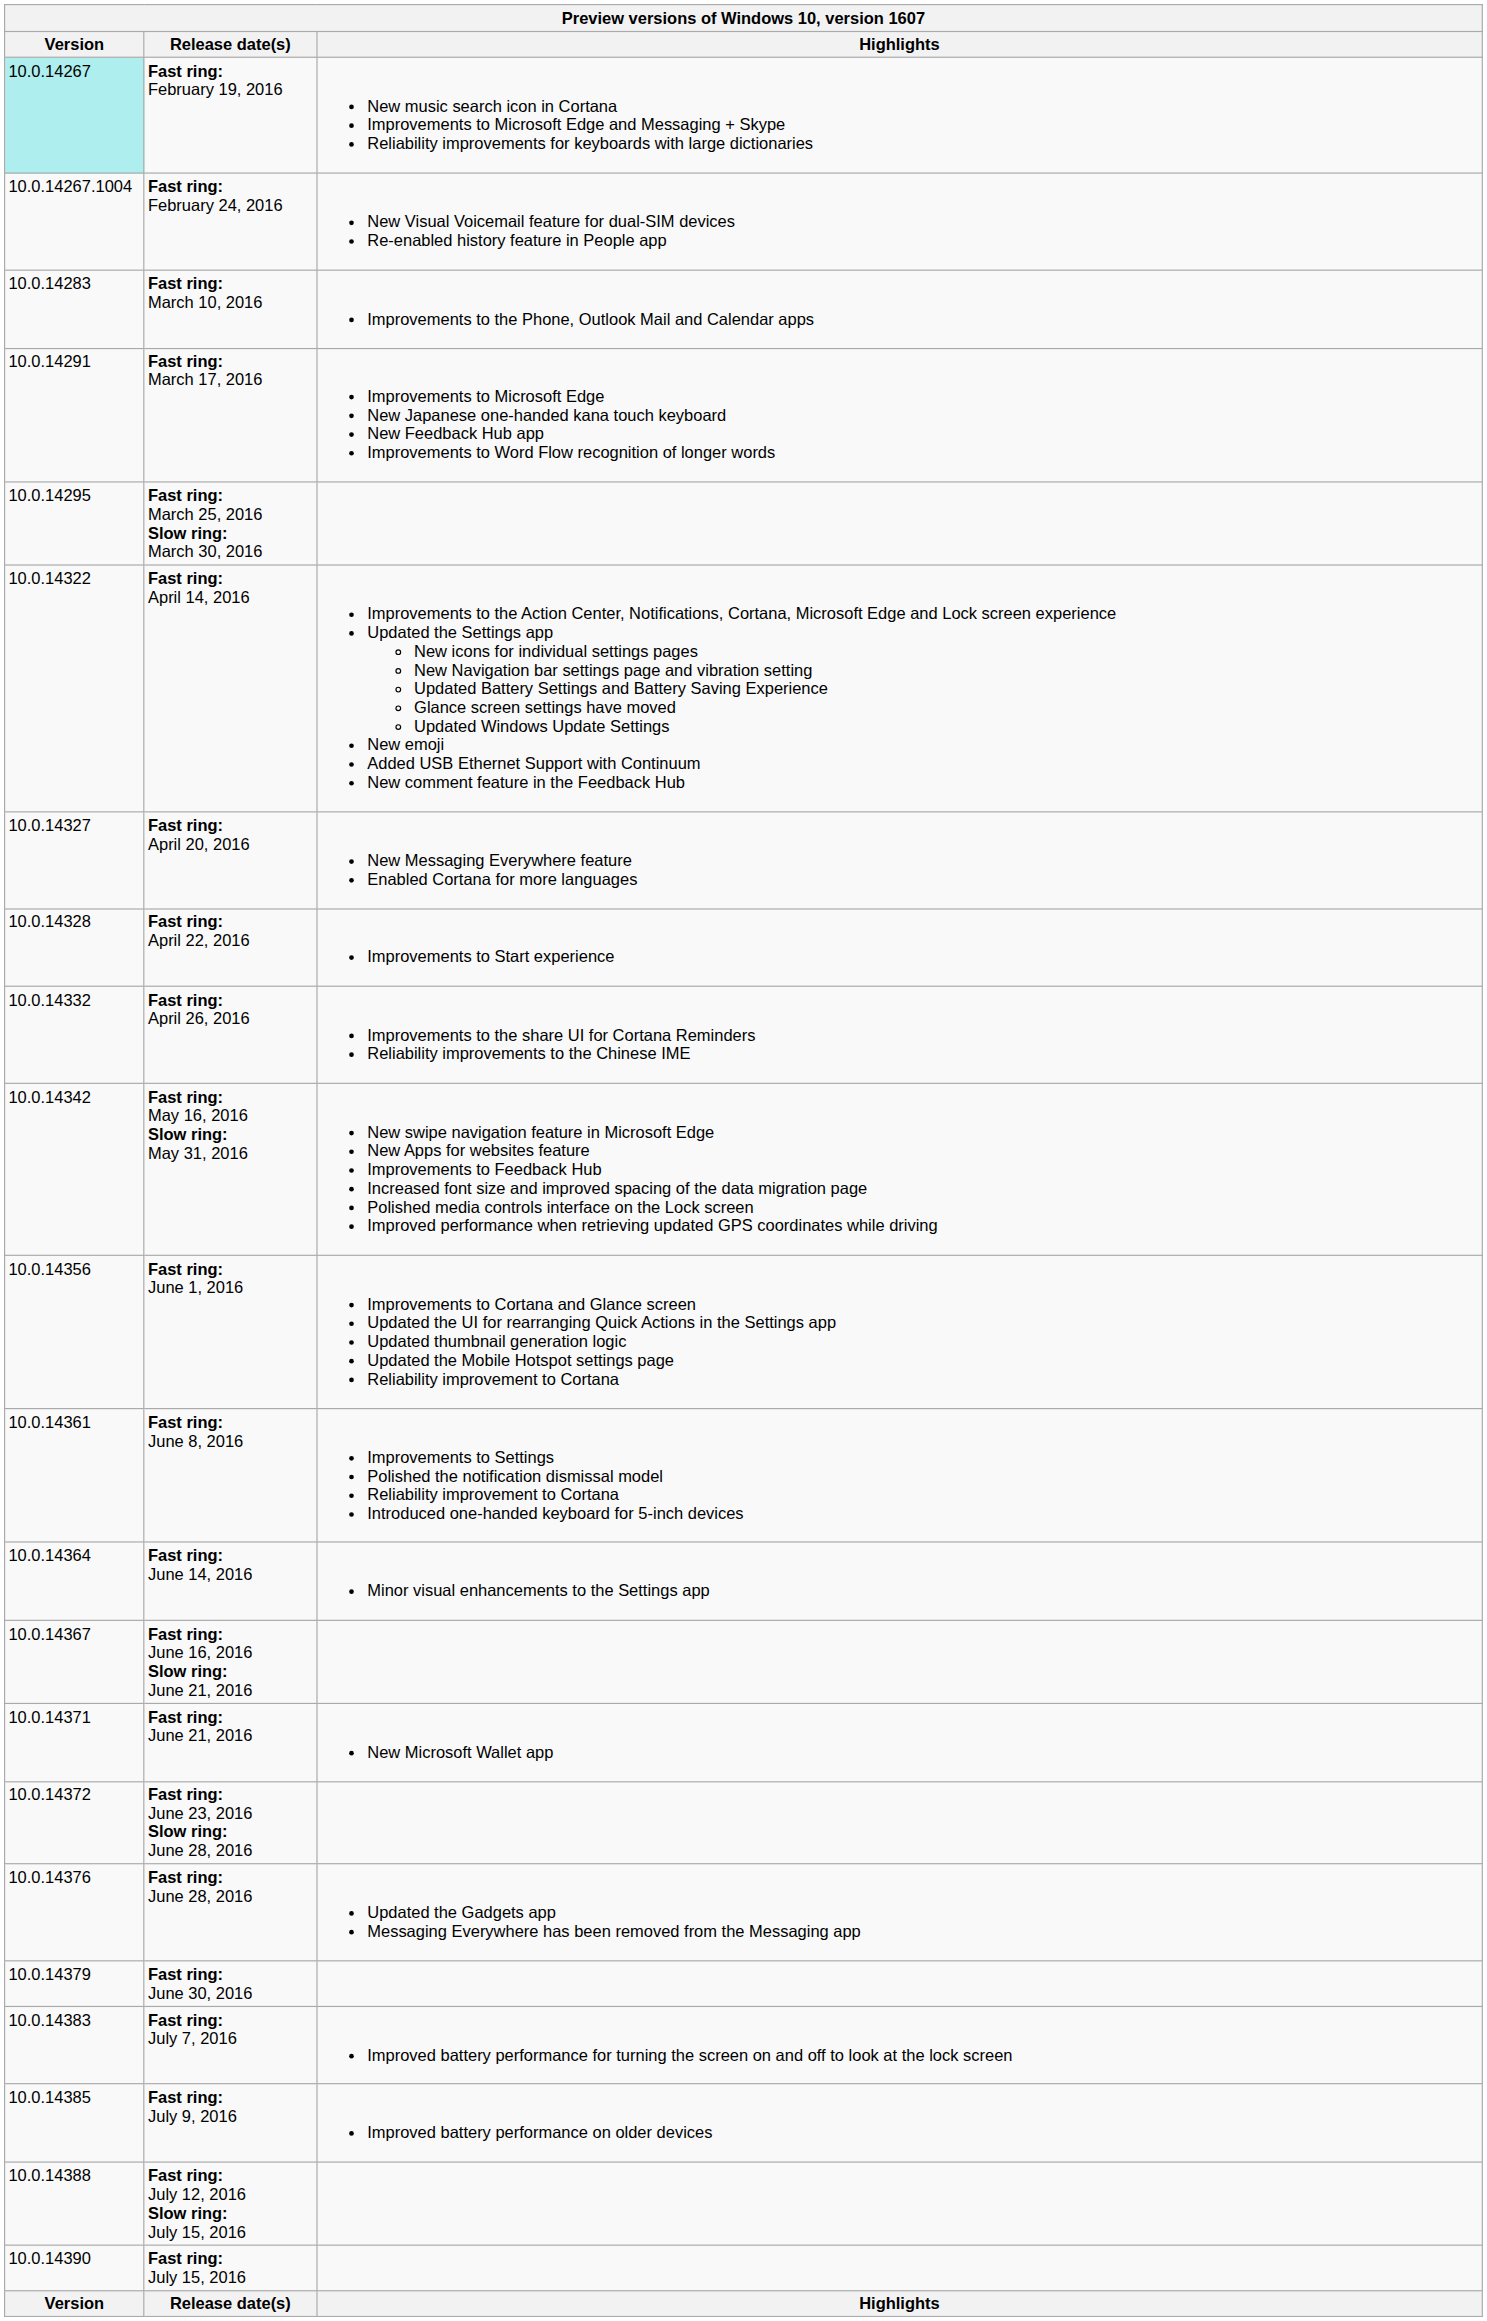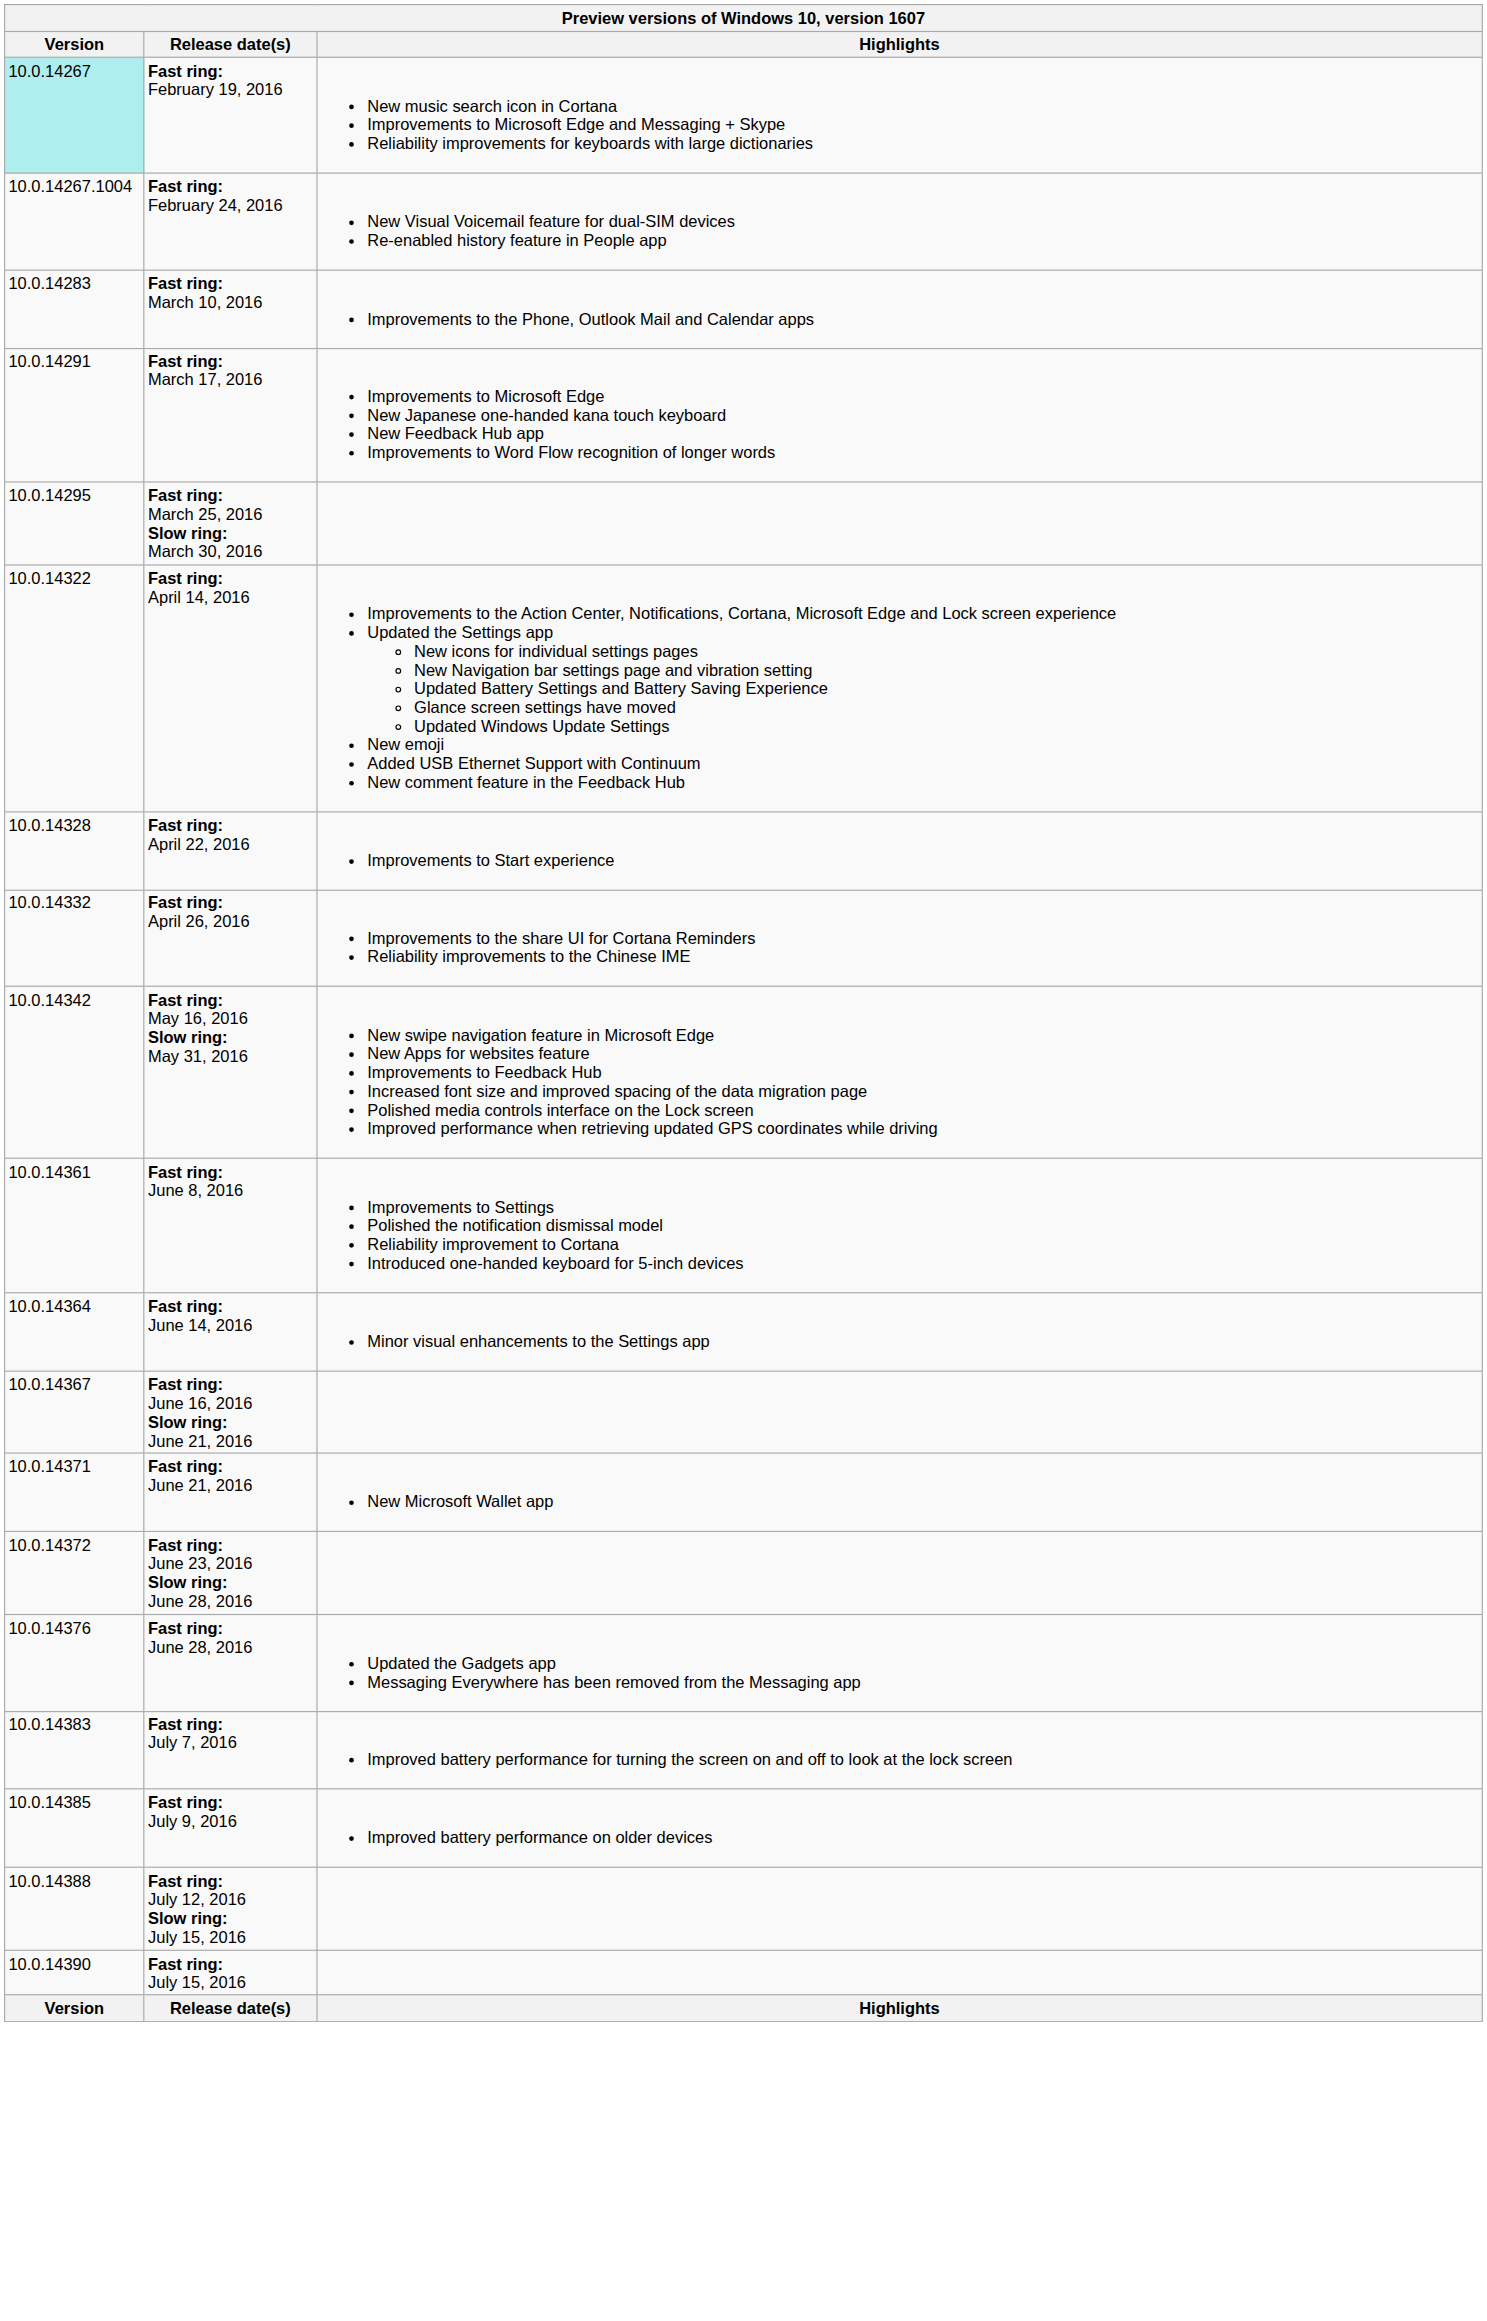 <table class="wikitable mw-collapsible mw-collapsed" style="width:100%;font-size:88%;">
 <tr>
 <th style="text-align:center;" colspan="3">Preview versions of Windows 10, version 1607</th>
 </tr>
 <tr>
 <th scope="col" style="width:8em;text-align:center;">Version</th>
 <th scope="col" style="width:10em;text-align:center;background::#fff;">Release date(s)</th>
 <th scope="col" style="background::#fff;text-align:center;">Highlights</th>
 </tr>
 <tr valign="top">
 <td style="background: paleturquoise;">10.0.14267<br></td>
 <td><strong>Fast ring:</strong><br>February 19, 2016</td>
 <td><br><ul><li>New music search icon in Cortana</li><li>Improvements to Microsoft Edge and Messaging + Skype</li><li>Reliability improvements for keyboards with large dictionaries</li></ul></td>
 </tr>
 <tr valign="top">
 <td>10.0.14267.1004<br></td>
 <td><strong>Fast ring:</strong><br>February 24, 2016</td>
 <td><br><ul><li>New Visual Voicemail feature for dual-SIM devices</li><li>Re-enabled history feature in People app</li></ul></td>
 </tr>
 <tr valign="top">
 <td>10.0.14283<br></td>
 <td><strong>Fast ring:</strong><br>March 10, 2016</td>
 <td><br><ul><li>Improvements to the Phone, Outlook Mail and Calendar apps</li></ul></td>
 </tr>
 <tr valign="top">
 <td>10.0.14291<br></td>
 <td><strong>Fast ring:</strong><br>March 17, 2016</td>
 <td><br><ul><li>Improvements to Microsoft Edge</li><li>New Japanese one-handed kana touch keyboard</li><li>New Feedback Hub app</li><li>Improvements to Word Flow recognition of longer words</li></ul></td>
 </tr>
 <tr valign="top">
 <td>10.0.14295<br></td>
 <td><strong>Fast ring:</strong><br>March 25, 2016<br><strong>Slow ring:</strong><br>March 30, 2016</td>
 <td></td>
 </tr>
 <tr valign="top">
 <td>10.0.14322<br></td>
 <td><strong>Fast ring:</strong><br>April 14, 2016</td>
 <td><br><ul><li>Improvements to the Action Center, Notifications, Cortana, Microsoft Edge and Lock screen experience</li><li>Updated the Settings app<ul><li>New icons for individual settings pages</li><li>New Navigation bar settings page and vibration setting</li><li>Updated Battery Settings and Battery Saving Experience</li><li>Glance screen settings have moved</li><li>Updated Windows Update Settings</li></ul></li><li>New emoji</li><li>Added USB Ethernet Support with Continuum</li><li>New comment feature in the Feedback Hub</li></ul></td>
 </tr>
 <tr valign="top">
-<td>10.0.14327<br></td>
-<td><strong>Fast ring:</strong><br>April 20, 2016</td>
-<td><br><ul><li>New Messaging Everywhere feature</li><li>Enabled Cortana for more languages</li></ul></td>
-</tr>
-<tr valign="top">
 <td>10.0.14328<br></td>
 <td><strong>Fast ring:</strong><br>April 22, 2016</td>
 <td><br><ul><li>Improvements to Start experience</li></ul></td>
 </tr>
 <tr valign="top">
 <td>10.0.14332<br></td>
 <td><strong>Fast ring:</strong><br>April 26, 2016</td>
 <td><br><ul><li>Improvements to the share UI for Cortana Reminders</li><li>Reliability improvements to the Chinese IME</li></ul></td>
 </tr>
 <tr valign="top">
 <td>10.0.14342<br></td>
 <td><strong>Fast ring:</strong><br>May 16, 2016<br><strong>Slow ring:</strong><br>May 31, 2016</td>
 <td><br><ul><li>New swipe navigation feature in Microsoft Edge</li><li>New Apps for websites feature</li><li>Improvements to Feedback Hub</li><li>Increased font size and improved spacing of the data migration page</li><li>Polished media controls interface on the Lock screen</li><li>Improved performance when retrieving updated GPS coordinates while driving</li></ul></td>
-</tr>
-<tr valign="top">
-<td>10.0.14356<br></td>
-<td><strong>Fast ring:</strong><br>June 1, 2016</td>
-<td><br><ul><li>Improvements to Cortana and Glance screen</li><li>Updated the UI for rearranging Quick Actions in the Settings app</li><li>Updated thumbnail generation logic</li><li>Updated the Mobile Hotspot settings page</li><li>Reliability improvement to Cortana</li></ul></td>
 </tr>
 <tr valign="top">
 <td>10.0.14361<br></td>
 <td><strong>Fast ring:</strong><br>June 8, 2016</td>
 <td><br><ul><li>Improvements to Settings</li><li>Polished the notification dismissal model</li><li>Reliability improvement to Cortana</li><li>Introduced one-handed keyboard for 5-inch devices</li></ul></td>
 </tr>
 <tr valign="top">
 <td>10.0.14364<br></td>
 <td><strong>Fast ring:</strong><br>June 14, 2016</td>
 <td><br><ul><li>Minor visual enhancements to the Settings app</li></ul></td>
 </tr>
 <tr valign="top">
 <td>10.0.14367<br></td>
 <td><strong>Fast ring:</strong><br>June 16, 2016<br><strong>Slow ring:</strong><br>June 21, 2016</td>
 <td></td>
 </tr>
 <tr valign="top">
 <td>10.0.14371<br></td>
 <td><strong>Fast ring:</strong><br>June 21, 2016</td>
 <td><br><ul><li>New Microsoft Wallet app</li></ul></td>
 </tr>
 <tr valign="top">
 <td>10.0.14372<br></td>
 <td><strong>Fast ring:</strong><br>June 23, 2016<br><strong>Slow ring:</strong><br>June 28, 2016</td>
 <td></td>
 </tr>
 <tr valign="top">
 <td>10.0.14376<br></td>
 <td><strong>Fast ring:</strong><br>June 28, 2016</td>
 <td><br><ul><li>Updated the Gadgets app</li><li>Messaging Everywhere has been removed from the Messaging app</li></ul></td>
 </tr>
 <tr valign="top">
-<td>10.0.14379<br></td>
-<td><strong>Fast ring:</strong><br>June 30, 2016</td>
-<td></td>
-</tr>
-<tr valign="top">
 <td>10.0.14383<br></td>
 <td><strong>Fast ring:</strong><br>July 7, 2016</td>
 <td><br><ul><li>Improved battery performance for turning the screen on and off to look at the lock screen</li></ul></td>
 </tr>
 <tr valign="top">
 <td>10.0.14385<br></td>
 <td><strong>Fast ring:</strong><br>July 9, 2016</td>
 <td><br><ul><li>Improved battery performance on older devices</li></ul></td>
 </tr>
 <tr valign="top">
 <td>10.0.14388<br></td>
 <td><strong>Fast ring:</strong><br>July 12, 2016<br><strong>Slow ring:</strong><br>July 15, 2016</td>
 <td></td>
 </tr>
 <tr valign="top">
 <td>10.0.14390<br></td>
 <td><strong>Fast ring:</strong><br>July 15, 2016</td>
 <td></td>
 </tr>
 <tr>
 <th>Version</th>
 <th>Release date(s)</th>
 <th>Highlights</th>
 </tr>
 </table>
